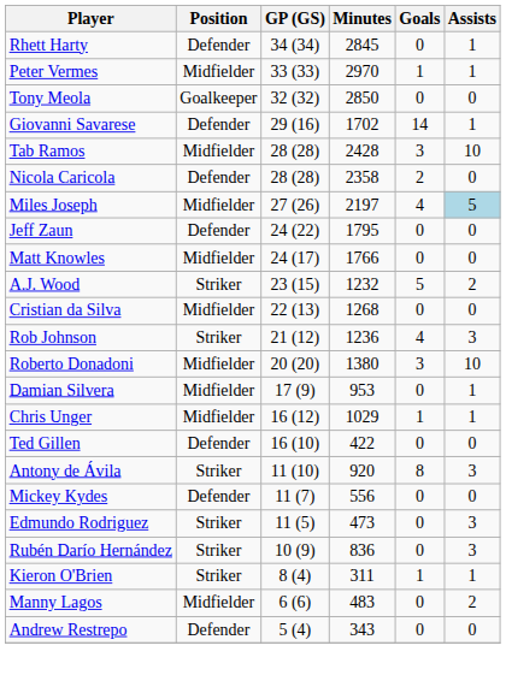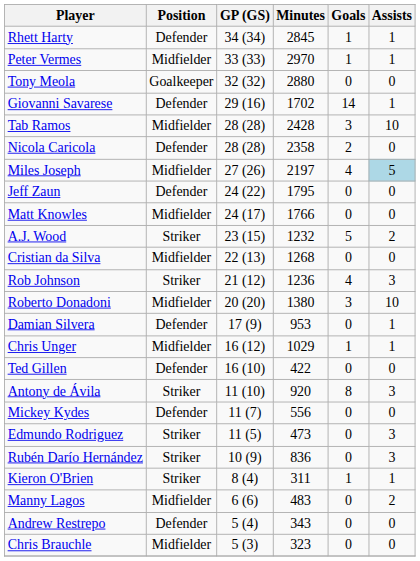 <table class="wikitable sortable">
 <tr>
 <th>Player</th>
 <th>Position</th>
 <th>GP (GS)</th>
 <th>Minutes</th>
 <th>Goals</th>
 <th>Assists</th>
 </tr>
 <tr>
 <td> <a href='#'>Rhett Harty</a></td>
 <td align="center">Defender</td>
 <td align="center">34 (34)</td>
 <td align="center">2845</td>
-<td align="center">0</td>
+<td align="center">1</td>
 <td align="center">1</td>
 </tr>
 <tr>
 <td> <a href='#'>Peter Vermes</a></td>
 <td align="center">Midfielder</td>
 <td align="center">33 (33)</td>
 <td align="center">2970</td>
 <td align="center">1</td>
 <td align="center">1</td>
 </tr>
 <tr>
 <td> <a href='#'>Tony Meola</a></td>
 <td align="center">Goalkeeper</td>
 <td align="center">32 (32)</td>
-<td align="center">2850</td>
+<td align="center">2880</td>
 <td align="center">0</td>
 <td align="center">0</td>
 </tr>
 <tr>
 <td> <a href='#'>Giovanni Savarese</a></td>
 <td align="center">Defender</td>
 <td align="center">29 (16)</td>
 <td align="center">1702</td>
 <td align="center">14</td>
 <td align="center">1</td>
 </tr>
 <tr>
 <td> <a href='#'>Tab Ramos</a></td>
 <td align="center">Midfielder</td>
 <td align="center">28 (28)</td>
 <td align="center">2428</td>
 <td align="center">3</td>
 <td align="center">10</td>
 </tr>
 <tr>
 <td> <a href='#'>Nicola Caricola</a></td>
 <td align="center">Defender</td>
 <td align="center">28 (28)</td>
 <td align="center">2358</td>
 <td align="center">2</td>
 <td align="center">0</td>
 </tr>
 <tr>
 <td> <a href='#'>Miles Joseph</a></td>
 <td align="center">Midfielder</td>
 <td align="center">27 (26)</td>
 <td align="center">2197</td>
 <td align="center">4</td>
 <td align="center" style="background: lightblue;">5</td>
 </tr>
 <tr>
 <td> <a href='#'>Jeff Zaun</a></td>
 <td align="center">Defender</td>
 <td align="center">24 (22)</td>
 <td align="center">1795</td>
 <td align="center">0</td>
 <td align="center">0</td>
 </tr>
 <tr>
 <td> <a href='#'>Matt Knowles</a></td>
 <td align="center">Midfielder</td>
 <td align="center">24 (17)</td>
 <td align="center">1766</td>
 <td align="center">0</td>
 <td align="center">0</td>
 </tr>
 <tr>
 <td> <a href='#'>A.J. Wood</a></td>
 <td align="center">Striker</td>
 <td align="center">23 (15)</td>
 <td align="center">1232</td>
 <td align="center">5</td>
 <td align="center">2</td>
 </tr>
 <tr>
 <td> <a href='#'>Cristian da Silva</a></td>
 <td align="center">Midfielder</td>
 <td align="center">22 (13)</td>
 <td align="center">1268</td>
 <td align="center">0</td>
 <td align="center">0</td>
 </tr>
 <tr>
 <td> <a href='#'>Rob Johnson</a></td>
 <td align="center">Striker</td>
 <td align="center">21 (12)</td>
 <td align="center">1236</td>
 <td align="center">4</td>
 <td align="center">3</td>
 </tr>
 <tr>
 <td> <a href='#'>Roberto Donadoni</a></td>
 <td align="center">Midfielder</td>
 <td align="center">20 (20)</td>
 <td align="center">1380</td>
 <td align="center">3</td>
 <td align="center">10</td>
 </tr>
 <tr>
 <td> <a href='#'>Damian Silvera</a></td>
-<td align="center">Midfielder</td>
+<td align="center">Defender</td>
 <td align="center">17 (9)</td>
 <td align="center">953</td>
 <td align="center">0</td>
 <td align="center">1</td>
 </tr>
 <tr>
 <td> <a href='#'>Chris Unger</a></td>
 <td align="center">Midfielder</td>
 <td align="center">16 (12)</td>
 <td align="center">1029</td>
 <td align="center">1</td>
 <td align="center">1</td>
 </tr>
 <tr>
 <td> <a href='#'>Ted Gillen</a></td>
 <td align="center">Defender</td>
 <td align="center">16 (10)</td>
 <td align="center">422</td>
 <td align="center">0</td>
 <td align="center">0</td>
 </tr>
 <tr>
 <td> <a href='#'>Antony de Ávila</a></td>
 <td align="center">Striker</td>
 <td align="center">11 (10)</td>
 <td align="center">920</td>
 <td align="center">8</td>
 <td align="center">3</td>
 </tr>
 <tr>
 <td> <a href='#'>Mickey Kydes</a></td>
 <td align="center">Defender</td>
 <td align="center">11 (7)</td>
 <td align="center">556</td>
 <td align="center">0</td>
 <td align="center">0</td>
 </tr>
 <tr>
 <td> <a href='#'>Edmundo Rodriguez</a></td>
 <td align="center">Striker</td>
 <td align="center">11 (5)</td>
 <td align="center">473</td>
 <td align="center">0</td>
 <td align="center">3</td>
 </tr>
 <tr>
 <td> <a href='#'>Rubén Darío Hernández</a></td>
 <td align="center">Striker</td>
 <td align="center">10 (9)</td>
 <td align="center">836</td>
 <td align="center">0</td>
 <td align="center">3</td>
 </tr>
 <tr>
 <td> <a href='#'>Kieron O'Brien</a></td>
 <td align="center">Striker</td>
 <td align="center">8 (4)</td>
 <td align="center">311</td>
 <td align="center">1</td>
 <td align="center">1</td>
 </tr>
 <tr>
 <td> <a href='#'>Manny Lagos</a></td>
 <td align="center">Midfielder</td>
 <td align="center">6 (6)</td>
 <td align="center">483</td>
 <td align="center">0</td>
 <td align="center">2</td>
 </tr>
 <tr>
 <td> <a href='#'>Andrew Restrepo</a></td>
 <td align="center">Defender</td>
 <td align="center">5 (4)</td>
 <td align="center">343</td>
 <td align="center">0</td>
 <td align="center">0</td>
 </tr>
 <tr>
+<td> <a href='#'>Chris Brauchle</a></td>
+<td align="center">Midfielder</td>
+<td align="center">5 (3)</td>
+<td align="center">323</td>
+<td align="center">0</td>
+<td align="center">0</td>
+</tr>
+<tr>
 </tr>
 </table>
